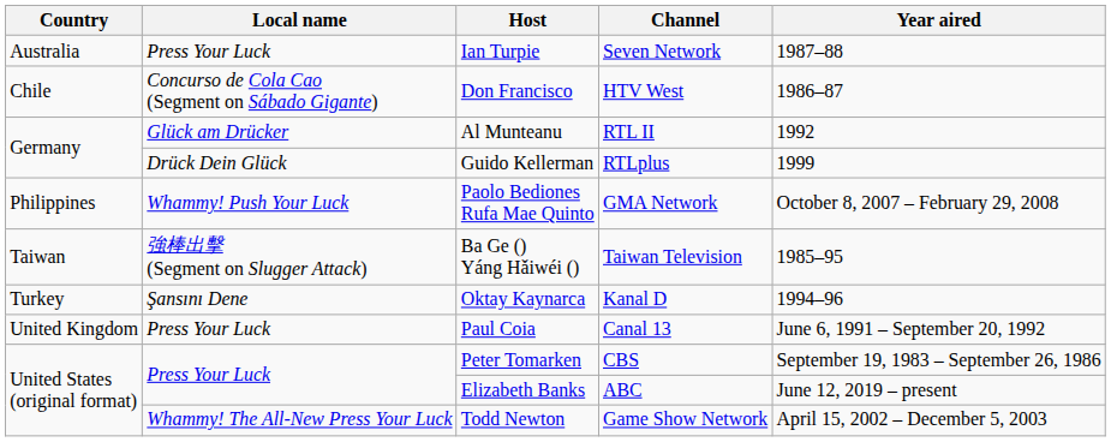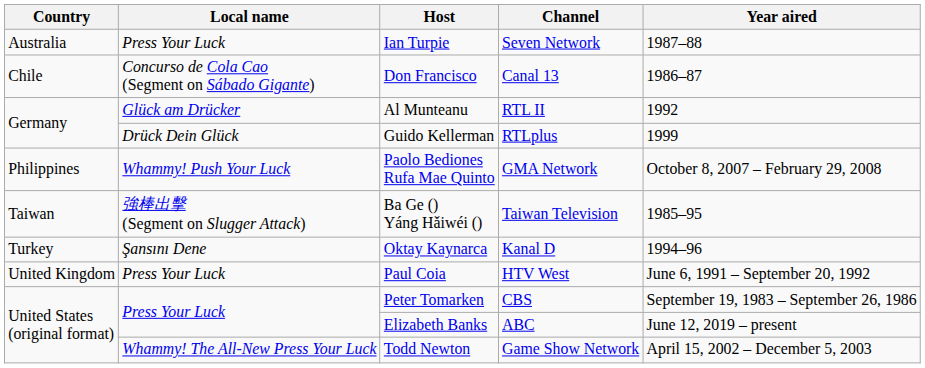 <table class="wikitable" style="white-space:nowrap;">
 <tr>
 <th>Country</th>
 <th>Local name</th>
 <th>Host</th>
 <th>Channel</th>
 <th>Year aired</th>
 </tr>
 <tr>
 <td>Australia</td>
 <td><em>Press Your Luck</em></td>
 <td><a href='#'>Ian Turpie</a></td>
 <td><a href='#'>Seven Network</a></td>
 <td>1987–88</td>
 </tr>
 <tr>
 <td>Chile</td>
 <td><em>Concurso de <a href='#'>Cola Cao</a></em><br>(Segment on <em><a href='#'>Sábado Gigante</a></em>)</td>
 <td><a href='#'>Don Francisco</a></td>
-<td><a href='#'>HTV West</a></td>
+<td><a href='#'>Canal 13</a></td>
 <td>1986–87</td>
 </tr>
 <tr>
 <td rowspan="2">Germany</td>
 <td><em><a href='#'>Glück am Drücker</a></em></td>
 <td>Al Munteanu</td>
 <td><a href='#'>RTL II</a></td>
 <td>1992</td>
 </tr>
 <tr>
 <td><em>Drück Dein Glück</em></td>
 <td>Guido Kellerman</td>
 <td><a href='#'>RTLplus</a></td>
 <td>1999</td>
 </tr>
 <tr>
 <td>Philippines</td>
 <td><em><a href='#'>Whammy! Push Your Luck</a></em></td>
 <td><a href='#'>Paolo Bediones</a><br><a href='#'>Rufa Mae Quinto</a></td>
 <td><a href='#'>GMA Network</a></td>
 <td>October 8, 2007 – February 29, 2008</td>
 </tr>
 <tr>
 <td>Taiwan</td>
 <td><em><a href='#'>強棒出擊</a></em><br>(Segment on <em>Slugger Attack</em>)</td>
 <td>Ba Ge ()<br>Yáng Hǎiwéi ()</td>
 <td><a href='#'>Taiwan Television</a></td>
 <td>1985–95</td>
 </tr>
 <tr>
 <td>Turkey</td>
 <td><em>Şansını Dene</em></td>
 <td><a href='#'>Oktay Kaynarca</a></td>
 <td><a href='#'>Kanal D</a></td>
 <td>1994–96</td>
 </tr>
 <tr>
 <td>United Kingdom</td>
 <td><em>Press Your Luck</em></td>
 <td><a href='#'>Paul Coia</a></td>
-<td><a href='#'>Canal 13</a></td>
+<td><a href='#'>HTV West</a></td>
 <td>June 6, 1991 – September 20, 1992</td>
 </tr>
 <tr>
 <td rowspan="3">United States<br>(original format)</td>
 <td rowspan="2"><em><a href='#'>Press Your Luck</a></em></td>
 <td><a href='#'>Peter Tomarken</a></td>
 <td><a href='#'>CBS</a></td>
 <td>September 19, 1983 – September 26, 1986</td>
 </tr>
 <tr>
 <td><a href='#'>Elizabeth Banks</a></td>
 <td><a href='#'>ABC</a></td>
 <td>June 12, 2019 – present</td>
 </tr>
 <tr>
 <td><em><a href='#'>Whammy!  The All-New Press Your Luck</a></em></td>
 <td><a href='#'>Todd Newton</a></td>
 <td><a href='#'>Game Show Network</a></td>
 <td>April 15, 2002 – December 5, 2003</td>
 </tr>
 </table>
